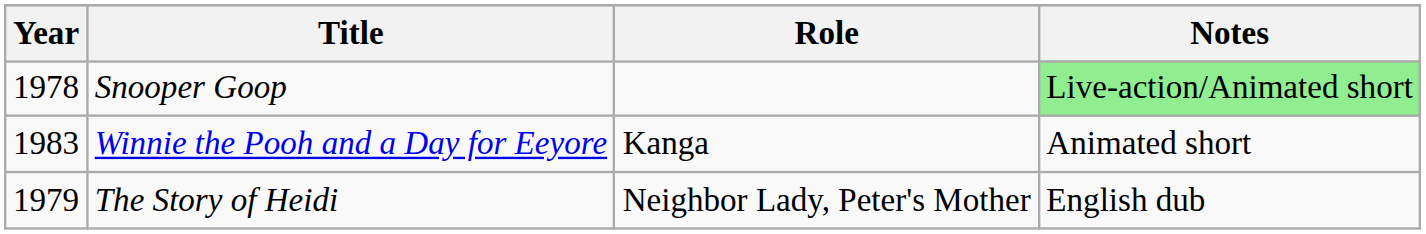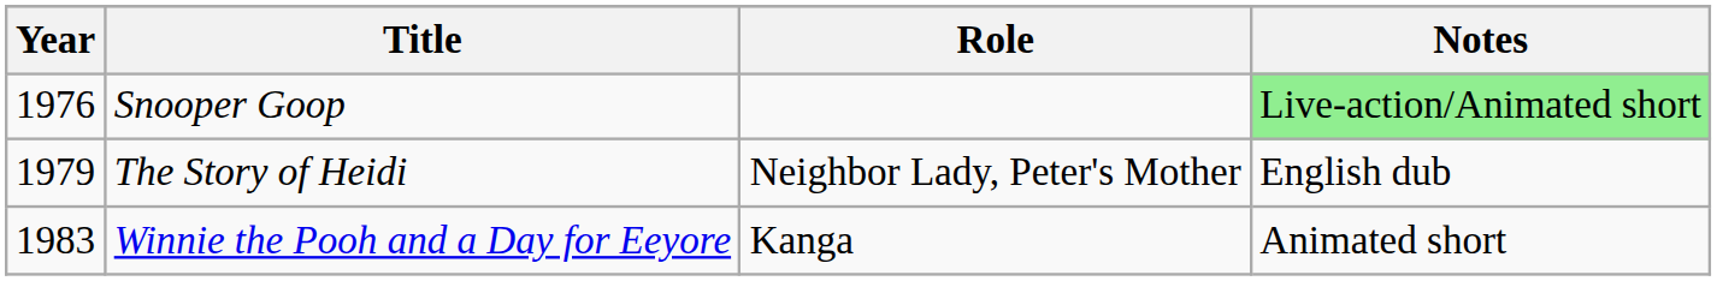 <table class="wikitable" style="font-size: 88%">
 <tr>
 </tr>
 <tr style="text-align:center;">
 <th>Year</th>
 <th>Title</th>
 <th>Role</th>
 <th>Notes</th>
 </tr>
 <tr>
-<td>1978</td>
+<td>1976</td>
 <td><em>Snooper Goop</em></td>
 <td></td>
 <td style="background: lightgreen;">Live-action/Animated short</td>
+</tr>
+<tr>
+<td>1979</td>
+<td><em>The Story of Heidi</em></td>
+<td>Neighbor Lady, Peter's Mother</td>
+<td>English dub</td>
 </tr>
 <tr>
 <td>1983</td>
 <td><em><a href='#'>Winnie the Pooh and a Day for Eeyore</a></em></td>
 <td>Kanga</td>
 <td>Animated short</td>
 </tr>
-<tr>
-<td>1979</td>
-<td><em>The Story of Heidi</em></td>
-<td>Neighbor Lady, Peter's Mother</td>
-<td>English dub</td>
-</tr>
 </table>
